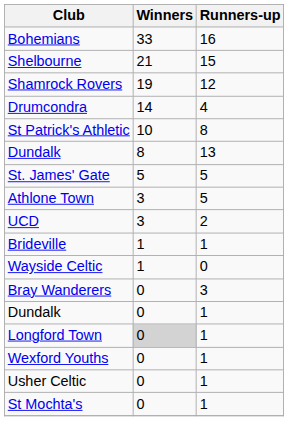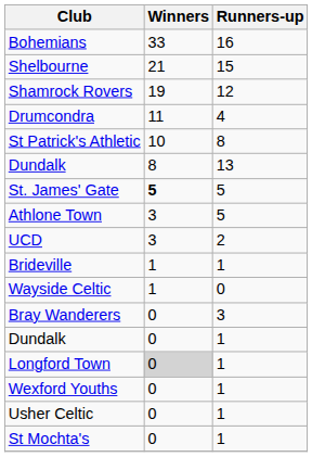 <table class="wikitable">
 <tr>
 <th>Club</th>
 <th>Winners</th>
 <th>Runners-up</th>
 </tr>
 <tr>
 <td><a href='#'>Bohemians</a></td>
 <td>33</td>
 <td>16</td>
 </tr>
 <tr>
 <td><a href='#'>Shelbourne</a></td>
 <td>21</td>
 <td>15</td>
 </tr>
 <tr>
 <td><a href='#'>Shamrock Rovers</a></td>
 <td>19</td>
 <td>12</td>
 </tr>
 <tr>
 <td><a href='#'>Drumcondra</a></td>
-<td>14</td>
+<td>11</td>
 <td>4</td>
 </tr>
 <tr>
 <td><a href='#'>St Patrick's Athletic</a></td>
 <td>10</td>
 <td>8</td>
 </tr>
 <tr>
 <td><a href='#'>Dundalk</a></td>
 <td>8</td>
 <td>13</td>
 </tr>
 <tr>
 <td><a href='#'>St. James' Gate</a></td>
-<td>5</td>
+<td><strong>5</strong></td>
 <td>5</td>
 </tr>
 <tr>
 <td><a href='#'>Athlone Town</a></td>
 <td>3</td>
 <td>5</td>
 </tr>
 <tr>
 <td><a href='#'>UCD</a></td>
 <td>3</td>
 <td>2</td>
 </tr>
 <tr>
 <td><a href='#'>Brideville</a></td>
 <td>1</td>
 <td>1</td>
 </tr>
 <tr>
 <td><a href='#'>Wayside Celtic</a></td>
 <td>1</td>
 <td>0</td>
 </tr>
 <tr>
 <td><a href='#'>Bray Wanderers</a></td>
 <td>0</td>
 <td>3</td>
 </tr>
 <tr>
 <td>Dundalk</td>
 <td>0</td>
 <td>1</td>
 </tr>
 <tr>
 <td><a href='#'>Longford Town</a></td>
 <td style="background: lightgrey;">0</td>
 <td>1</td>
 </tr>
 <tr>
 <td><a href='#'>Wexford Youths</a></td>
 <td>0</td>
 <td>1</td>
 </tr>
 <tr>
 <td>Usher Celtic</td>
 <td>0</td>
 <td>1</td>
 </tr>
 <tr>
 <td><a href='#'>St Mochta's</a></td>
 <td>0</td>
 <td>1</td>
 </tr>
 <tr>
 </tr>
 </table>
